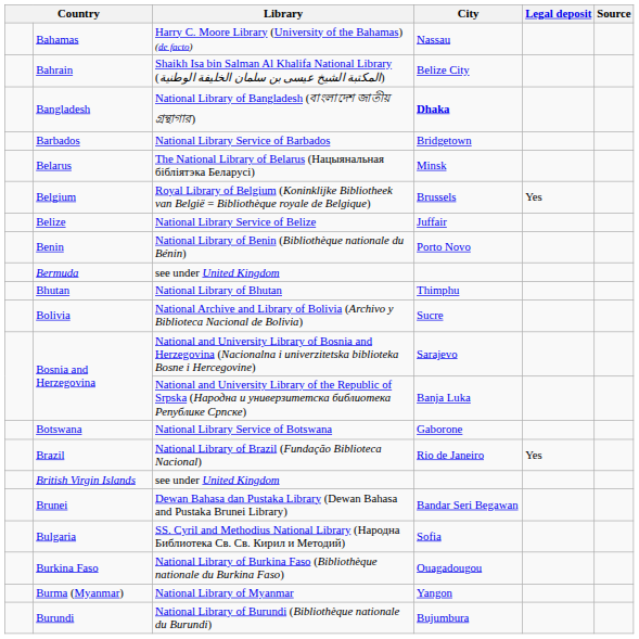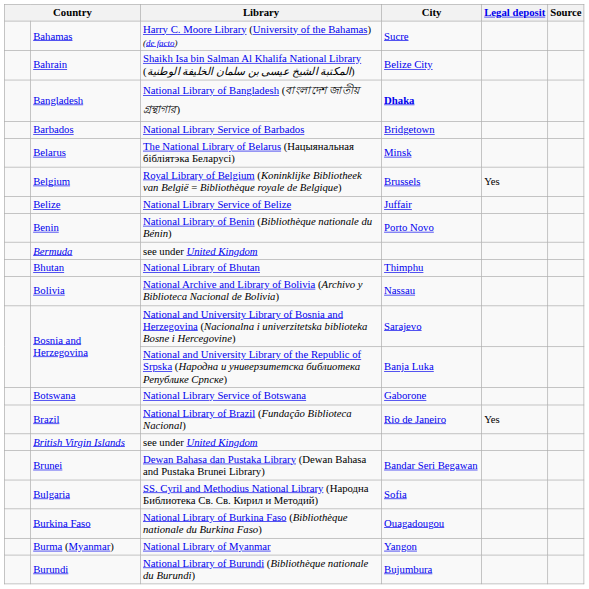 <table class="wikitable" style="width:98%">
 <tr>
 <th colspan=2 style="width:25%">Country</th>
 <th style="width:45%">Library</th>
 <th style="width:18%">City</th>
 <th style="width:12%"><a href='#'>Legal deposit</a></th>
 <th style="width:12%">Source</th>
 </tr>
 <tr>
 <td style="width:5%"></td>
 <td><a href='#'>Bahamas</a></td>
 <td><a href='#'>Harry C. Moore Library</a> (<a href='#'>University of the Bahamas</a>) <small><em>(<a href='#'>de facto</a>)</em></small></td>
-<td><a href='#'>Nassau</a></td>
+<td><a href='#'>Sucre</a></td>
 <td></td>
 <td align="right"></td>
 </tr>
 <tr>
 <td></td>
 <td><a href='#'>Bahrain</a></td>
 <td><a href='#'>Shaikh Isa bin Salman Al Khalifa National Library</a> (<em>المكتبة الشيخ عيسى بن سلمان الخليفة الوطنية</em>)</td>
 <td><a href='#'>Belize City</a></td>
 <td></td>
 <td align="right"></td>
 </tr>
 <tr>
 <td></td>
 <td><a href='#'>Bangladesh</a></td>
 <td><a href='#'>National Library of Bangladesh</a> (<em>বাংলাদেশ জাতীয় গ্রন্থাগার</em>)</td>
 <td><strong><a href='#'>Dhaka</a></strong></td>
 <td></td>
 <td align="right"></td>
 </tr>
 <tr>
 <td></td>
 <td><a href='#'>Barbados</a></td>
 <td><a href='#'>National Library Service of Barbados</a></td>
 <td><a href='#'>Bridgetown</a></td>
 <td></td>
 <td align="right"></td>
 </tr>
 <tr>
 <td></td>
 <td><a href='#'>Belarus</a></td>
 <td><a href='#'>The National Library of Belarus</a> (Нацыянальная бібліятэка Беларусі)</td>
 <td><a href='#'>Minsk</a></td>
 <td></td>
 <td align="right"></td>
 </tr>
 <tr>
 <td></td>
 <td><a href='#'>Belgium</a></td>
 <td><a href='#'>Royal Library of Belgium</a> (<em>Koninklijke Bibliotheek van België</em> = <em>Bibliothèque royale de Belgique</em>)</td>
 <td><a href='#'>Brussels</a></td>
 <td>Yes</td>
 <td align="right"></td>
 </tr>
 <tr>
 <td></td>
 <td><a href='#'>Belize</a></td>
 <td><a href='#'>National Library Service of Belize</a></td>
 <td><a href='#'>Juffair</a></td>
 <td></td>
 <td align="right"></td>
 </tr>
 <tr>
 <td></td>
 <td><a href='#'>Benin</a></td>
 <td><a href='#'>National Library of Benin</a> (<em>Bibliothèque nationale du Bénin</em>)</td>
 <td><a href='#'>Porto Novo</a></td>
 <td></td>
 <td align="right"></td>
 </tr>
 <tr>
 <td></td>
 <td><em><a href='#'>Bermuda</a></em></td>
 <td> see under <em><a href='#'>United Kingdom</a></em></td>
 <td></td>
 <td></td>
 <td></td>
 </tr>
 <tr>
 <td></td>
 <td><a href='#'>Bhutan</a></td>
 <td><a href='#'>National Library of Bhutan</a></td>
 <td><a href='#'>Thimphu</a></td>
 <td></td>
 <td align="right"></td>
 </tr>
 <tr>
 <td></td>
 <td><a href='#'>Bolivia</a></td>
 <td><a href='#'>National Archive and Library of Bolivia</a> (<em>Archivo y Biblioteca Nacional de Bolivia</em>)</td>
-<td><a href='#'>Sucre</a></td>
+<td><a href='#'>Nassau</a></td>
 <td></td>
 <td align="right"></td>
 </tr>
 <tr>
 <td rowspan=2></td>
 <td rowspan=2><a href='#'>Bosnia and Herzegovina</a></td>
 <td><a href='#'>National and University Library of Bosnia and Herzegovina</a> (<em>Nacionalna i univerzitetska biblioteka Bosne i Hercegovine</em>)</td>
 <td><a href='#'>Sarajevo</a></td>
 <td></td>
 <td align="right"></td>
 </tr>
 <tr>
 <td><a href='#'>National and University Library of the Republic of Srpska</a> (<em>Народна и универзитетска библиотека Републике Српске</em>)</td>
 <td><a href='#'>Banja Luka</a></td>
 <td></td>
 <td align="right"></td>
 </tr>
 <tr>
 <td></td>
 <td><a href='#'>Botswana</a></td>
 <td><a href='#'>National Library Service of Botswana</a></td>
 <td><a href='#'>Gaborone</a></td>
 <td></td>
 <td align="right"></td>
 </tr>
 <tr>
 <td></td>
 <td><a href='#'>Brazil</a></td>
 <td><a href='#'>National Library of Brazil</a> (<em>Fundação Biblioteca Nacional</em>)</td>
 <td><a href='#'>Rio de Janeiro</a></td>
 <td>Yes</td>
 <td align="right"></td>
 </tr>
 <tr>
 <td></td>
 <td><em><a href='#'>British Virgin Islands</a></em></td>
 <td> see under <em><a href='#'>United Kingdom</a></em></td>
 <td></td>
 <td></td>
 <td></td>
 </tr>
 <tr>
 <td></td>
 <td><a href='#'>Brunei</a></td>
 <td><a href='#'>Dewan Bahasa dan Pustaka Library</a> (Dewan Bahasa and Pustaka Brunei Library)</td>
 <td><a href='#'>Bandar Seri Begawan</a></td>
 <td></td>
 <td align="right"></td>
 </tr>
 <tr>
 <td></td>
 <td><a href='#'>Bulgaria</a></td>
 <td><a href='#'>SS. Cyril and Methodius National Library</a> (Народна Библиотека Св. Св. Кирил и Методий)</td>
 <td><a href='#'>Sofia</a></td>
 <td></td>
 <td align="right"></td>
 </tr>
 <tr>
 <td></td>
 <td><a href='#'>Burkina Faso</a></td>
 <td><a href='#'>National Library of Burkina Faso</a> (<em>Bibliothèque nationale du Burkina Faso</em>)</td>
 <td><a href='#'>Ouagadougou</a></td>
 <td></td>
 <td align="right"></td>
 </tr>
 <tr>
 <td></td>
 <td><a href='#'>Burma</a> (<a href='#'>Myanmar</a>)</td>
 <td><a href='#'>National Library of Myanmar</a></td>
 <td><a href='#'>Yangon</a></td>
 <td></td>
 <td align="right"></td>
 </tr>
 <tr>
 <td></td>
 <td><a href='#'>Burundi</a></td>
 <td><a href='#'>National Library of Burundi</a> (<em>Bibliothèque nationale du Burundi</em>)</td>
 <td><a href='#'>Bujumbura</a></td>
 <td></td>
 <td align="right"></td>
 </tr>
 </table>
